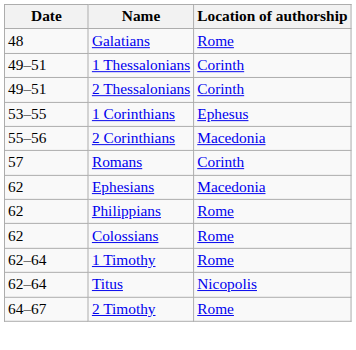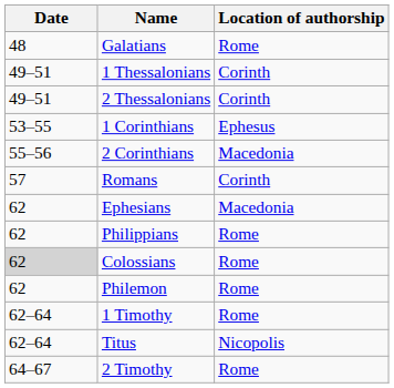 <table class=wikitable>
 <tr>
 <th style="width:5em" !>Date</th>
 <th>Name</th>
 <th>Location of authorship</th>
 </tr>
 <tr>
 <td> 48</td>
 <td><a href='#'>Galatians</a></td>
 <td><a href='#'>Rome</a></td>
 </tr>
 <tr>
 <td> 49–51</td>
 <td><a href='#'>1 Thessalonians</a></td>
 <td><a href='#'>Corinth</a></td>
 </tr>
 <tr>
 <td> 49–51</td>
 <td><a href='#'>2 Thessalonians</a></td>
 <td><a href='#'>Corinth</a></td>
 </tr>
 <tr>
 <td> 53–55</td>
 <td><a href='#'>1 Corinthians</a></td>
 <td><a href='#'>Ephesus</a></td>
 </tr>
 <tr>
 <td> 55–56</td>
 <td><a href='#'>2 Corinthians</a></td>
 <td><a href='#'>Macedonia</a></td>
 </tr>
 <tr>
 <td> 57</td>
 <td><a href='#'>Romans</a></td>
 <td><a href='#'>Corinth</a></td>
 </tr>
 <tr>
 <td> 62</td>
 <td><a href='#'>Ephesians</a></td>
 <td><a href='#'>Macedonia</a></td>
 </tr>
 <tr>
 <td> 62</td>
 <td><a href='#'>Philippians</a></td>
 <td><a href='#'>Rome</a></td>
 </tr>
 <tr>
+<td style="background: lightgrey;"> 62</td>
+<td><a href='#'>Colossians</a></td>
+<td><a href='#'>Rome</a></td>
+</tr>
+<tr>
 <td> 62</td>
-<td><a href='#'>Colossians</a></td>
+<td><a href='#'>Philemon</a></td>
 <td><a href='#'>Rome</a></td>
 </tr>
 <tr>
 <td> 62–64</td>
 <td><a href='#'>1 Timothy</a></td>
 <td><a href='#'>Rome</a></td>
 </tr>
 <tr>
 <td> 62–64</td>
 <td><a href='#'>Titus</a></td>
 <td><a href='#'>Nicopolis</a></td>
 </tr>
 <tr>
 <td> 64–67</td>
 <td><a href='#'>2 Timothy</a></td>
 <td><a href='#'>Rome</a></td>
 </tr>
 </table>
